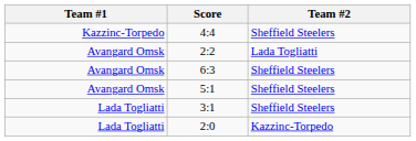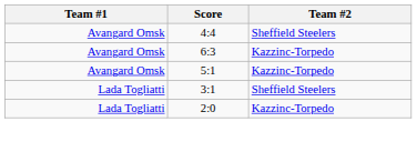 <table class="wikitable" style="text-align: center;">
 <tr>
 <th width=22%>Team #1</th>
 <th width=11%>Score</th>
 <th width=22%>Team #2</th>
 </tr>
 <tr>
-<td style="text-align: right;"><a href='#'>Kazzinc-Torpedo</a> </td>
+<td style="text-align: right;"><a href='#'>Avangard Omsk</a> </td>
 <td>4:4</td>
 <td style="text-align: left;"> <a href='#'>Sheffield Steelers</a></td>
 </tr>
 <tr>
 <td style="text-align: right;"><a href='#'>Avangard Omsk</a> </td>
-<td>2:2</td>
-<td style="text-align: left;"> <a href='#'>Lada Togliatti</a></td>
-</tr>
-<tr>
-<td style="text-align: right;"><a href='#'>Avangard Omsk</a> </td>
 <td>6:3</td>
-<td style="text-align: left;"> <a href='#'>Sheffield Steelers</a></td>
+<td style="text-align: left;"> <a href='#'>Kazzinc-Torpedo</a></td>
 </tr>
 <tr>
 <td style="text-align: right;"><a href='#'>Avangard Omsk</a> </td>
 <td>5:1</td>
-<td style="text-align: left;"> <a href='#'>Sheffield Steelers</a></td>
+<td style="text-align: left;"> <a href='#'>Kazzinc-Torpedo</a></td>
 </tr>
 <tr>
 <td style="text-align: right;"><a href='#'>Lada Togliatti</a> </td>
 <td>3:1</td>
 <td style="text-align: left;"> <a href='#'>Sheffield Steelers</a></td>
 </tr>
 <tr>
 <td style="text-align: right;"><a href='#'>Lada Togliatti</a> </td>
 <td>2:0</td>
 <td style="text-align: left;"> <a href='#'>Kazzinc-Torpedo</a></td>
 </tr>
 </table>
